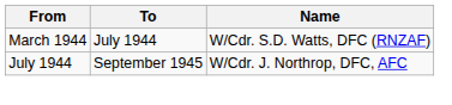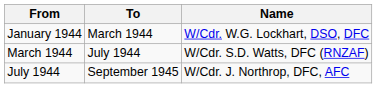 <table class="wikitable">
 <tr>
 <th>From</th>
 <th>To</th>
 <th>Name</th>
+</tr>
+<tr>
+<td>January 1944</td>
+<td>March 1944</td>
+<td><a href='#'>W/Cdr.</a> W.G. Lockhart, <a href='#'>DSO</a>, <a href='#'>DFC</a></td>
 </tr>
 <tr>
 <td>March 1944</td>
 <td>July 1944</td>
 <td>W/Cdr. S.D. Watts, DFC (<a href='#'>RNZAF</a>)</td>
 </tr>
 <tr>
 <td>July 1944</td>
 <td>September 1945</td>
 <td>W/Cdr. J. Northrop, DFC, <a href='#'>AFC</a></td>
 </tr>
 </table>
